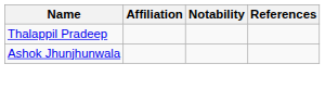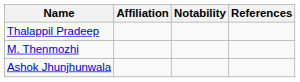 <table class="wikitable">
 <tr>
 <th>Name</th>
 <th>Affiliation</th>
 <th>Notability</th>
 <th>References</th>
 </tr>
 <tr>
 <td><a href='#'>Thalappil Pradeep</a></td>
 <td></td>
 <td></td>
 <td></td>
 </tr>
 <tr>
+<td><a href='#'>M. Thenmozhi</a></td>
+<td></td>
+<td></td>
+<td></td>
+</tr>
+<tr>
 <td><a href='#'>Ashok Jhunjhunwala</a></td>
 <td></td>
 <td></td>
 <td></td>
 </tr>
 </table>
